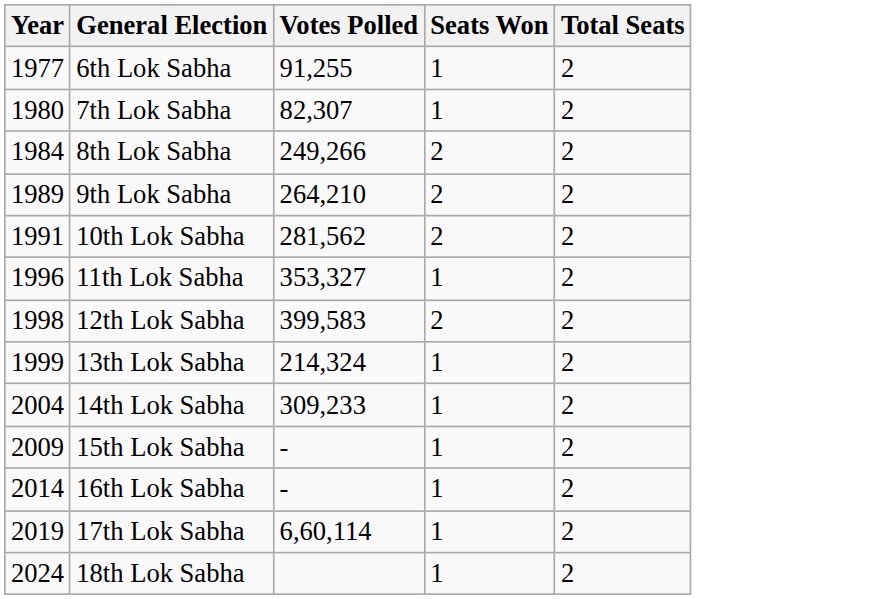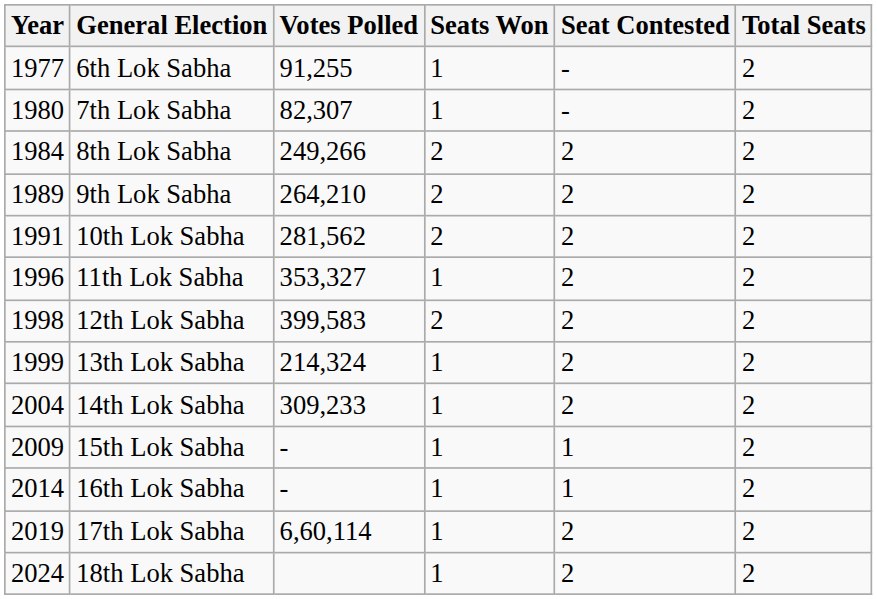 <table class="wikitable">
 <tr>
 <th>Year</th>
 <th>General Election</th>
 <th>Votes Polled</th>
 <th>Seats Won</th>
+<th>Seat Contested</th>
 <th>Total Seats</th>
 </tr>
 <tr>
 <td>1977</td>
 <td>6th Lok Sabha</td>
 <td>91,255</td>
 <td>1</td>
+<td>-</td>
 <td>2</td>
 </tr>
 <tr>
 <td>1980</td>
 <td>7th Lok Sabha</td>
 <td>82,307</td>
 <td>1</td>
+<td>-</td>
 <td>2</td>
 </tr>
 <tr>
 <td>1984</td>
 <td>8th Lok Sabha</td>
 <td>249,266</td>
+<td>2</td>
 <td>2</td>
 <td>2</td>
 </tr>
 <tr>
 <td>1989</td>
 <td>9th Lok Sabha</td>
 <td>264,210</td>
 <td>2</td>
 <td>2</td>
+<td>2</td>
 </tr>
 <tr>
 <td>1991</td>
 <td>10th Lok Sabha</td>
 <td>281,562</td>
+<td>2</td>
 <td>2</td>
 <td>2</td>
 </tr>
 <tr>
 <td>1996</td>
 <td>11th Lok Sabha</td>
 <td>353,327</td>
 <td>1</td>
 <td>2</td>
+<td>2</td>
 </tr>
 <tr>
 <td>1998</td>
 <td>12th Lok Sabha</td>
 <td>399,583</td>
+<td>2</td>
 <td>2</td>
 <td>2</td>
 </tr>
 <tr>
 <td>1999</td>
 <td>13th Lok Sabha</td>
 <td>214,324</td>
 <td>1</td>
 <td>2</td>
+<td>2</td>
 </tr>
 <tr>
 <td>2004</td>
 <td>14th Lok Sabha</td>
 <td>309,233</td>
 <td>1</td>
 <td>2</td>
+<td>2</td>
 </tr>
 <tr>
 <td>2009</td>
 <td>15th Lok Sabha</td>
 <td>-</td>
+<td>1</td>
 <td>1</td>
 <td>2</td>
 </tr>
 <tr>
 <td>2014</td>
 <td>16th Lok Sabha</td>
 <td>-</td>
+<td>1</td>
 <td>1</td>
 <td>2</td>
 </tr>
 <tr>
 <td>2019</td>
 <td>17th Lok Sabha</td>
 <td>6,60,114</td>
 <td>1</td>
 <td>2</td>
+<td>2</td>
 </tr>
 <tr>
 <td>2024</td>
 <td>18th Lok Sabha</td>
 <td></td>
 <td>1</td>
 <td>2</td>
+<td>2</td>
 </tr>
 </table>
